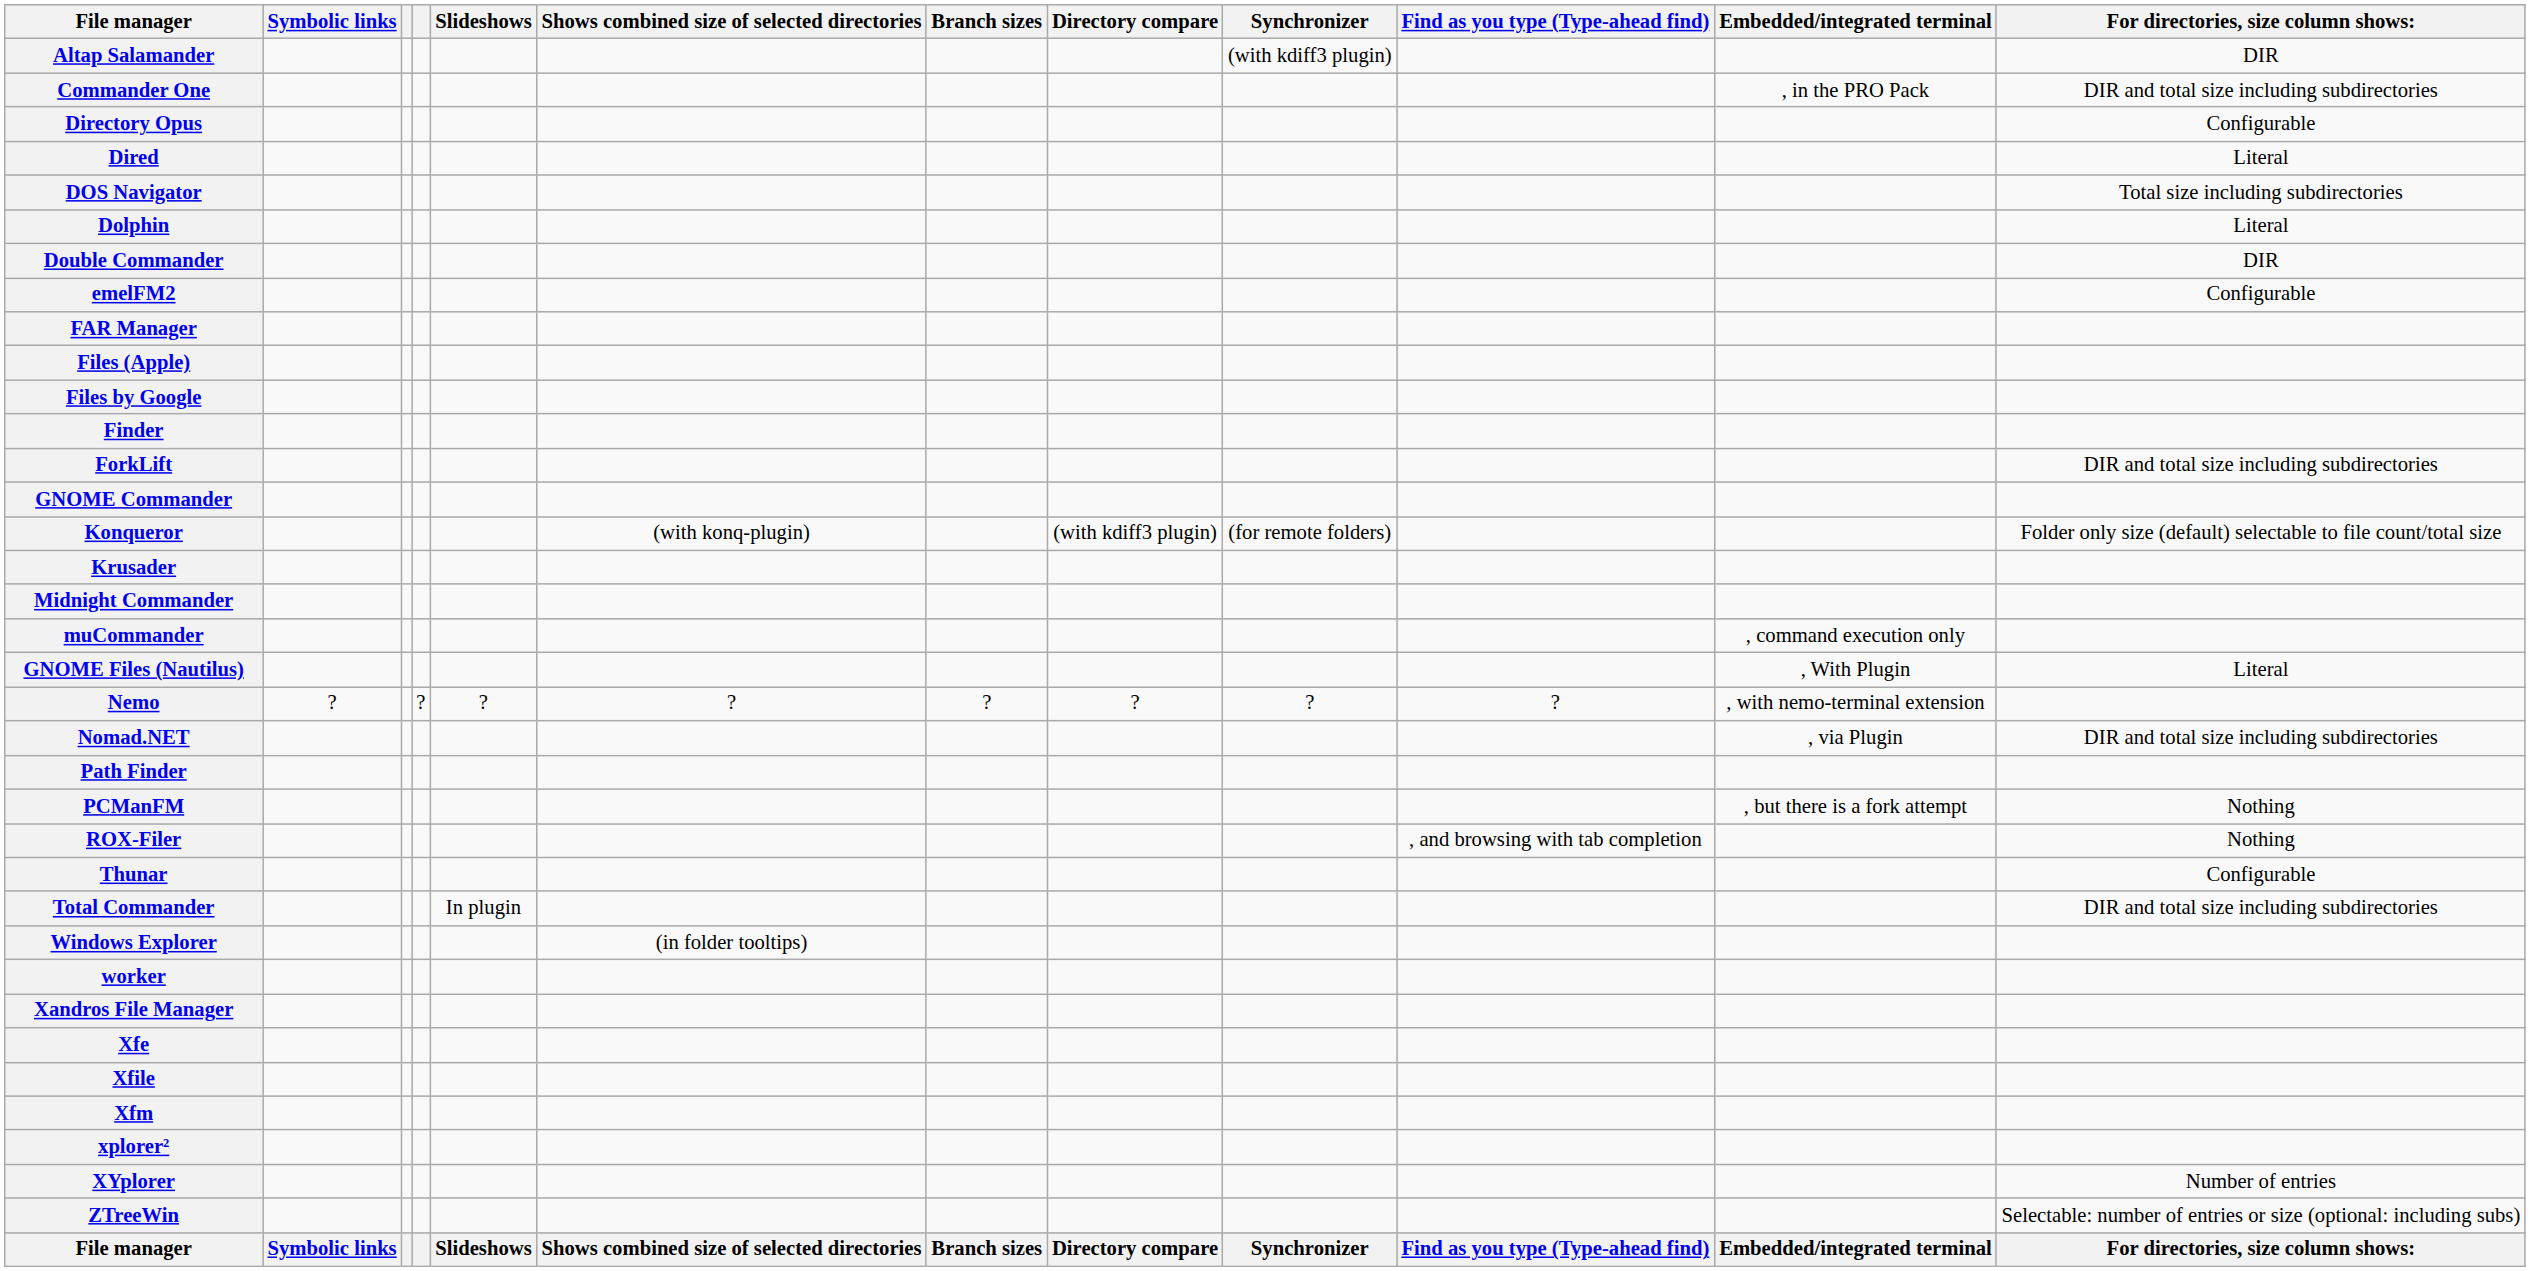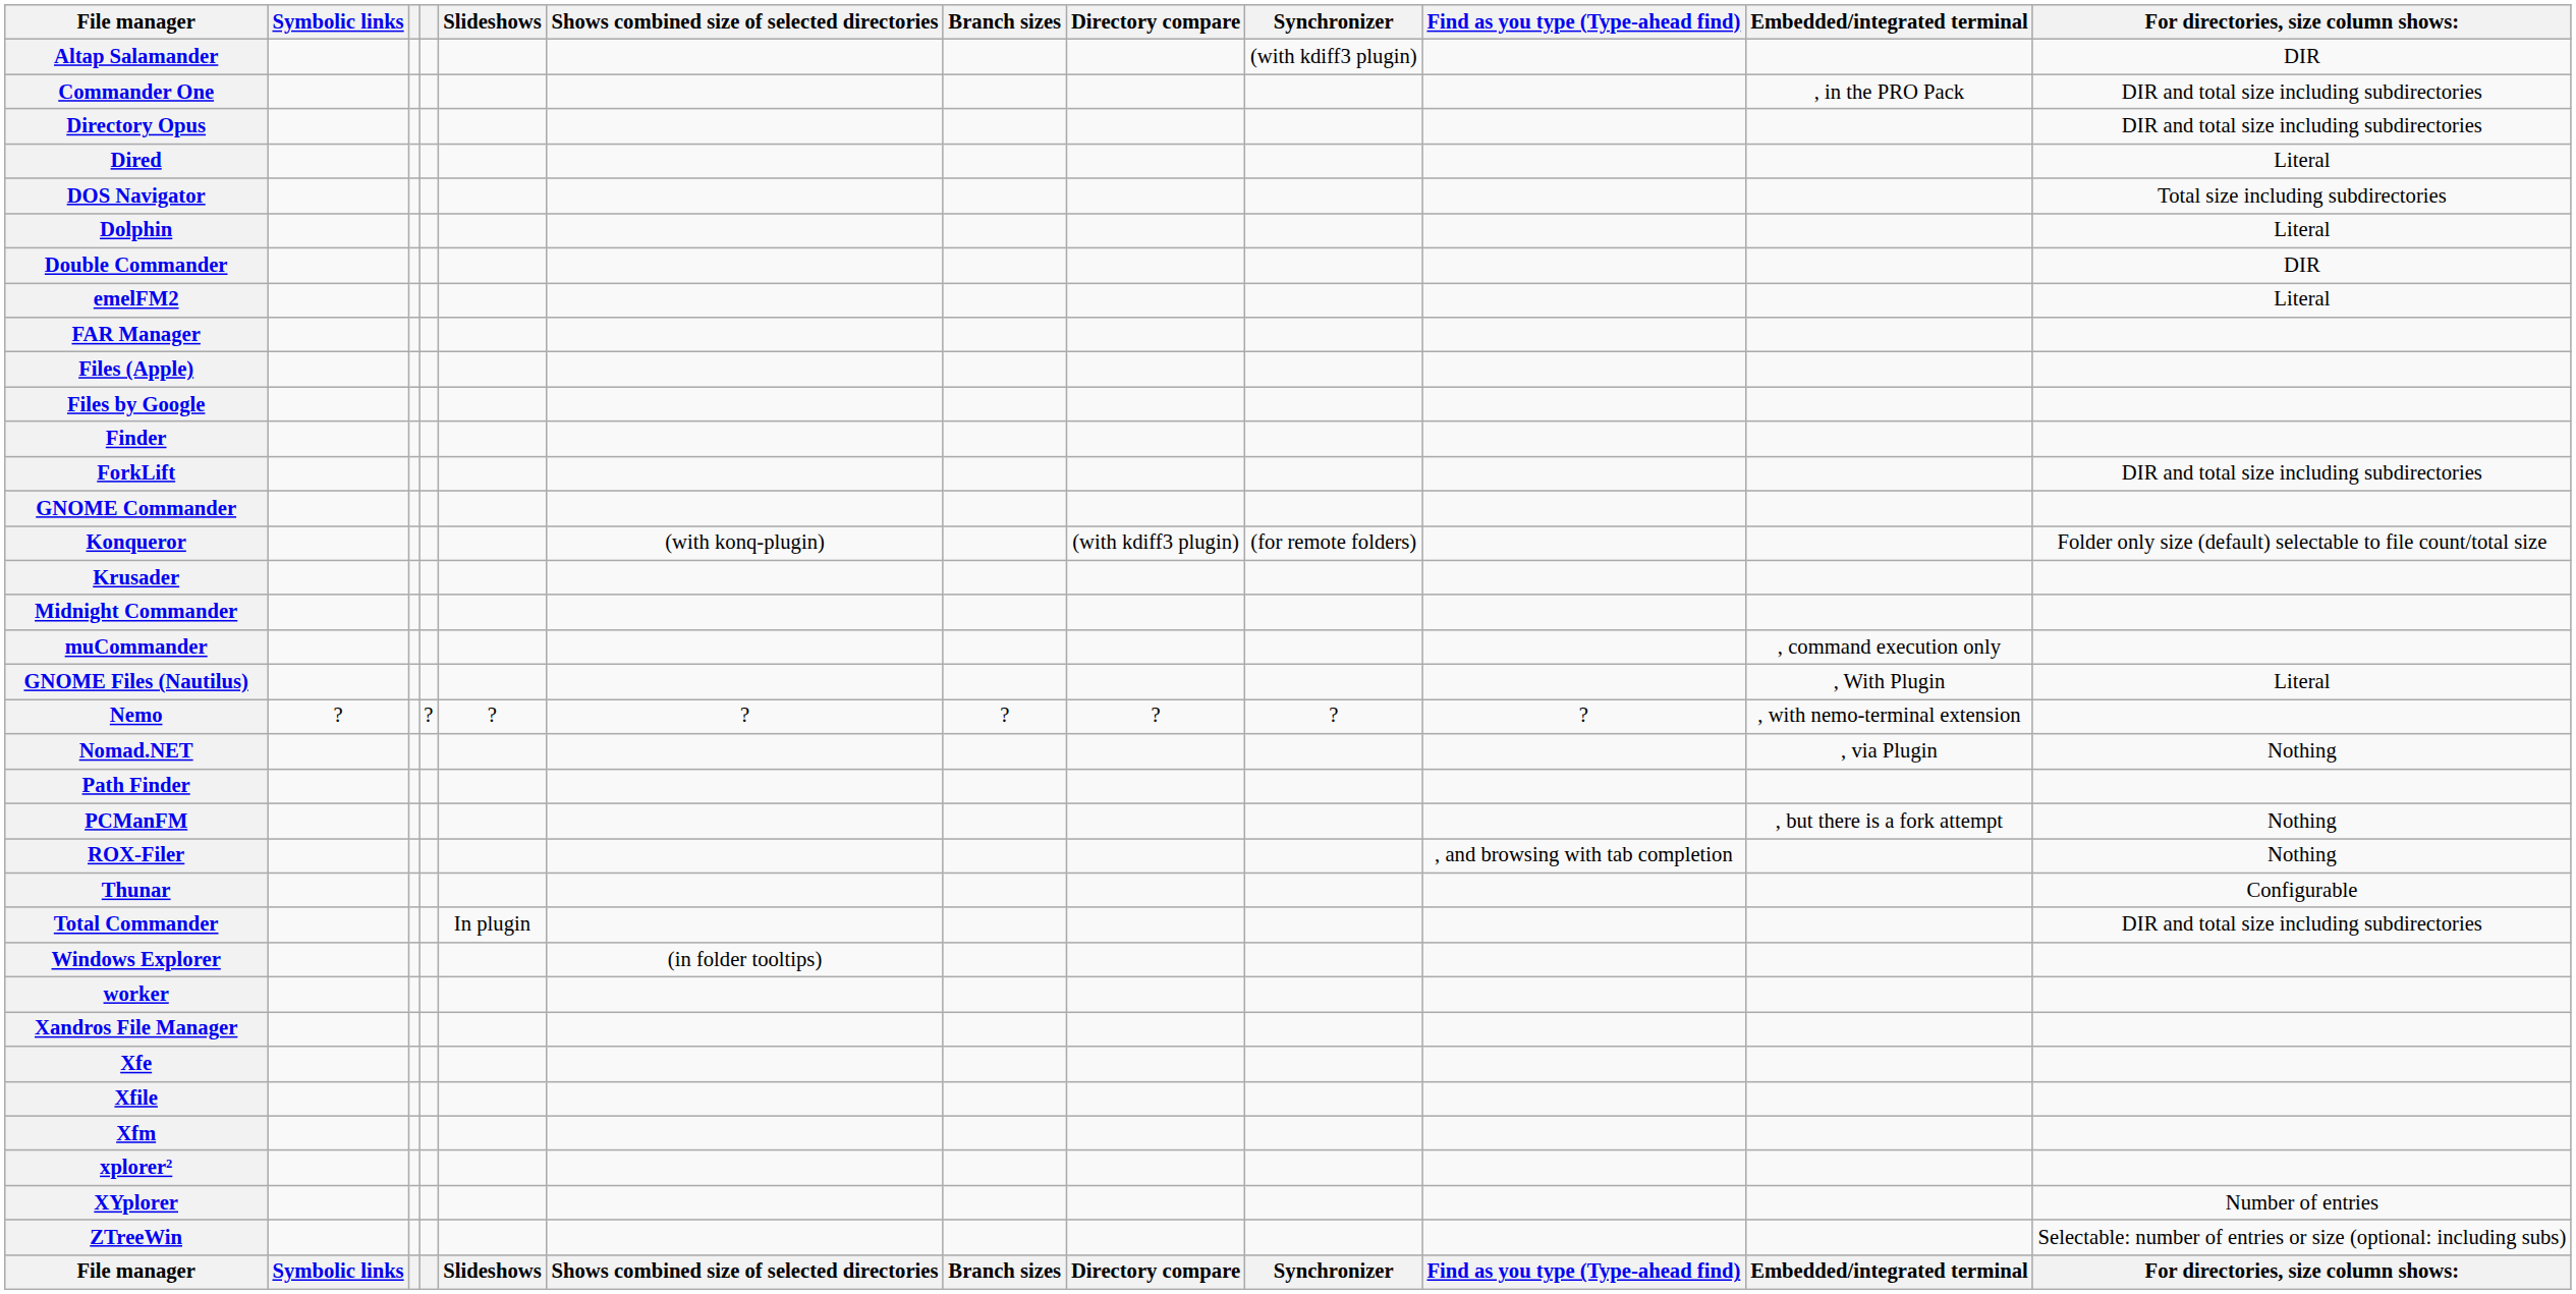 <table class="wikitable sortable sort-under" style="font-size: 85%; text-align: center; width: auto;">
 <tr>
 <th style="width:12em">File manager</th>
 <th><a href='#'>Symbolic links</a></th>
 <th></th>
 <th></th>
 <th>Slideshows</th>
 <th>Shows combined size of selected directories</th>
 <th>Branch sizes</th>
 <th>Directory compare</th>
 <th>Synchronizer</th>
 <th><a href='#'>Find as you type (Type-ahead find)</a></th>
 <th>Embedded/integrated terminal</th>
 <th>For directories, size column shows:</th>
 </tr>
 <tr>
 <th><a href='#'>Altap Salamander</a></th>
 <td></td>
 <td></td>
 <td></td>
 <td></td>
 <td></td>
 <td></td>
 <td></td>
 <td> (with kdiff3 plugin)</td>
 <td></td>
 <td></td>
 <td>DIR</td>
 </tr>
 <tr>
 <th><a href='#'>Commander One</a></th>
 <td></td>
 <td></td>
 <td></td>
 <td></td>
 <td></td>
 <td></td>
 <td></td>
 <td></td>
 <td></td>
 <td>, in the PRO Pack</td>
 <td>DIR and total size including subdirectories</td>
 </tr>
 <tr>
 <th><a href='#'>Directory Opus</a></th>
 <td></td>
 <td></td>
 <td></td>
 <td></td>
 <td></td>
 <td></td>
 <td></td>
 <td></td>
 <td></td>
 <td></td>
-<td>Configurable</td>
+<td>DIR and total size including subdirectories</td>
 </tr>
 <tr>
 <th><a href='#'>Dired</a></th>
 <td></td>
 <td></td>
 <td></td>
 <td> </td>
 <td></td>
 <td></td>
 <td></td>
 <td></td>
 <td></td>
 <td></td>
 <td>Literal </td>
 </tr>
 <tr>
 <th><a href='#'>DOS Navigator</a></th>
 <td></td>
 <td></td>
 <td></td>
 <td></td>
 <td></td>
 <td></td>
 <td></td>
 <td></td>
 <td></td>
 <td></td>
 <td>Total size including subdirectories</td>
 </tr>
 <tr>
 <th><a href='#'>Dolphin</a></th>
 <td></td>
 <td></td>
 <td></td>
 <td></td>
 <td></td>
 <td></td>
 <td></td>
 <td></td>
 <td></td>
 <td></td>
 <td>Literal </td>
 </tr>
 <tr>
 <th><a href='#'>Double Commander</a></th>
 <td></td>
 <td></td>
 <td></td>
 <td></td>
 <td></td>
 <td></td>
 <td></td>
 <td></td>
 <td></td>
 <td></td>
 <td>DIR</td>
 </tr>
 <tr>
 <th><a href='#'>emelFM2</a></th>
 <td></td>
 <td></td>
 <td></td>
 <td></td>
 <td></td>
 <td></td>
 <td></td>
 <td></td>
 <td></td>
 <td></td>
-<td>Configurable</td>
+<td>Literal </td>
 </tr>
 <tr>
 <th><a href='#'>FAR Manager</a></th>
 <td></td>
 <td></td>
 <td></td>
 <td> </td>
 <td></td>
 <td></td>
 <td></td>
 <td> </td>
 <td></td>
 <td></td>
 <td></td>
 </tr>
 <tr>
 <th><a href='#'>Files (Apple)</a></th>
 <td></td>
 <td></td>
 <td></td>
 <td></td>
 <td></td>
 <td></td>
 <td></td>
 <td></td>
 <td></td>
 <td></td>
 <td></td>
 </tr>
 <tr>
 <th><a href='#'>Files by Google</a></th>
 <td></td>
 <td></td>
 <td></td>
 <td></td>
 <td></td>
 <td></td>
 <td></td>
 <td></td>
 <td></td>
 <td></td>
 <td></td>
 </tr>
 <tr>
 <th><a href='#'>Finder</a></th>
 <td></td>
 <td></td>
 <td></td>
 <td></td>
 <td></td>
 <td></td>
 <td></td>
 <td></td>
 <td></td>
 <td></td>
 <td></td>
 </tr>
 <tr>
 <th><a href='#'>ForkLift</a></th>
 <td></td>
 <td></td>
 <td></td>
 <td></td>
 <td></td>
 <td></td>
 <td></td>
 <td></td>
 <td></td>
 <td></td>
 <td>DIR and total size including subdirectories</td>
 </tr>
 <tr>
 <th><a href='#'>GNOME Commander</a></th>
 <td></td>
 <td></td>
 <td></td>
 <td></td>
 <td></td>
 <td></td>
 <td></td>
 <td></td>
 <td></td>
 <td></td>
 <td></td>
 </tr>
 <tr>
 <th><a href='#'>Konqueror</a></th>
 <td></td>
 <td></td>
 <td></td>
 <td></td>
 <td> (with konq-plugin)</td>
 <td></td>
 <td> (with kdiff3 plugin)</td>
 <td> (for remote folders)</td>
 <td></td>
 <td></td>
 <td>Folder only size (default) selectable to file count/total size</td>
 </tr>
 <tr>
 <th><a href='#'>Krusader</a></th>
 <td></td>
 <td></td>
 <td></td>
 <td></td>
 <td></td>
 <td></td>
 <td></td>
 <td></td>
 <td></td>
 <td></td>
 <td></td>
 </tr>
 <tr>
 <th><a href='#'>Midnight Commander</a></th>
 <td></td>
 <td></td>
 <td></td>
 <td></td>
 <td></td>
 <td></td>
 <td></td>
 <td></td>
 <td></td>
 <td></td>
 <td></td>
 </tr>
 <tr>
 <th><a href='#'>muCommander</a></th>
 <td></td>
 <td></td>
 <td></td>
 <td></td>
 <td></td>
 <td></td>
 <td></td>
 <td></td>
 <td></td>
 <td>, command execution only</td>
 <td></td>
 </tr>
 <tr>
 <th><a href='#'>GNOME Files (Nautilus)</a></th>
 <td></td>
 <td></td>
 <td></td>
 <td></td>
 <td></td>
 <td></td>
 <td></td>
 <td></td>
 <td></td>
 <td>, With Plugin</td>
 <td>Literal </td>
 </tr>
 <tr>
 <th><a href='#'>Nemo</a></th>
 <td>?</td>
 <td></td>
 <td>?</td>
 <td>?</td>
 <td>?</td>
 <td>?</td>
 <td>?</td>
 <td>?</td>
 <td>?</td>
 <td>, with nemo-terminal extension</td>
 </tr>
 <tr>
 <th><a href='#'>Nomad.NET</a></th>
 <td></td>
 <td></td>
 <td></td>
 <td></td>
 <td></td>
 <td></td>
 <td></td>
 <td></td>
 <td></td>
 <td>, via Plugin</td>
-<td>DIR and total size including subdirectories</td>
+<td>Nothing</td>
 </tr>
 <tr>
 <th><a href='#'>Path Finder</a></th>
 <td></td>
 <td></td>
 <td></td>
 <td></td>
 <td></td>
 <td></td>
 <td></td>
 <td></td>
 <td></td>
 <td></td>
 <td></td>
 </tr>
 <tr>
 <th><a href='#'>PCManFM</a></th>
 <td></td>
 <td></td>
 <td></td>
 <td></td>
 <td></td>
 <td></td>
 <td></td>
 <td></td>
 <td></td>
 <td>, but there is a fork attempt</td>
 <td>Nothing</td>
 </tr>
 <tr>
 <th><a href='#'>ROX-Filer</a></th>
 <td></td>
 <td></td>
 <td></td>
 <td></td>
 <td></td>
 <td></td>
 <td></td>
 <td></td>
 <td>, and browsing with tab completion</td>
 <td></td>
 <td>Nothing</td>
 </tr>
 <tr>
 <th><a href='#'>Thunar</a></th>
 <td></td>
 <td></td>
 <td></td>
 <td></td>
 <td></td>
 <td></td>
 <td></td>
 <td></td>
 <td></td>
 <td></td>
 <td>Configurable</td>
 </tr>
 <tr>
 <th><a href='#'>Total Commander</a></th>
 <td></td>
 <td></td>
 <td></td>
 <td> In plugin</td>
 <td></td>
 <td></td>
 <td></td>
 <td></td>
 <td></td>
 <td></td>
 <td>DIR and total size including subdirectories</td>
 </tr>
 <tr>
 <th><a href='#'>Windows Explorer</a></th>
 <td></td>
 <td></td>
 <td></td>
 <td></td>
 <td> (in folder tooltips)</td>
 <td></td>
 <td></td>
 <td></td>
 <td></td>
 <td></td>
 <td></td>
 </tr>
 <tr>
 <th><a href='#'> worker</a></th>
 <td></td>
 <td></td>
 <td></td>
 <td></td>
 <td></td>
 <td></td>
 <td></td>
 <td></td>
 <td></td>
 <td></td>
 </tr>
 <tr>
 <th><a href='#'>Xandros File Manager</a></th>
 <td></td>
 <td></td>
 <td></td>
 <td></td>
 <td></td>
 <td></td>
 <td></td>
 <td></td>
 <td></td>
 <td></td>
 <td></td>
 </tr>
 <tr>
 <th><a href='#'>Xfe</a></th>
 <td></td>
 <td></td>
 <td></td>
 <td></td>
 <td></td>
 <td></td>
 <td></td>
 <td></td>
 <td></td>
 <td></td>
 <td></td>
 </tr>
 <tr>
 <th><a href='#'>Xfile</a></th>
 <td></td>
 <td></td>
 <td></td>
 <td></td>
 <td></td>
 <td></td>
 <td></td>
 <td></td>
 <td></td>
 <td></td>
 <td></td>
 </tr>
 <tr>
 <th><a href='#'>Xfm</a></th>
 <td></td>
 <td></td>
 <td></td>
 <td></td>
 <td></td>
 <td></td>
 <td></td>
 <td></td>
 <td></td>
 <td></td>
 <td></td>
 </tr>
 <tr>
 <th><a href='#'>xplorer²</a></th>
 <td></td>
 <td></td>
 <td></td>
 <td></td>
 <td></td>
 <td></td>
 <td></td>
 <td></td>
 <td></td>
 <td></td>
 <td></td>
 </tr>
 <tr>
 <th><a href='#'>XYplorer</a></th>
 <td></td>
 <td></td>
 <td></td>
 <td></td>
 <td></td>
 <td></td>
 <td></td>
 <td></td>
 <td></td>
 <td></td>
 <td>Number of entries</td>
 </tr>
 <tr>
 <th><a href='#'>ZTreeWin</a></th>
 <td></td>
 <td></td>
 <td></td>
 <td></td>
 <td></td>
 <td></td>
 <td></td>
 <td></td>
 <td></td>
 <td></td>
 <td>Selectable: number of entries or size (optional: including subs)</td>
 </tr>
 <tr class="sortbottom">
 <th style="width:12em">File manager</th>
 <th><a href='#'>Symbolic links</a></th>
 <th></th>
 <th></th>
 <th>Slideshows</th>
 <th>Shows combined size of selected directories</th>
 <th>Branch sizes</th>
 <th>Directory compare</th>
 <th>Synchronizer</th>
 <th><a href='#'>Find as you type (Type-ahead find)</a></th>
 <th>Embedded/integrated terminal</th>
 <th>For directories, size column shows:</th>
 </tr>
 </table>
